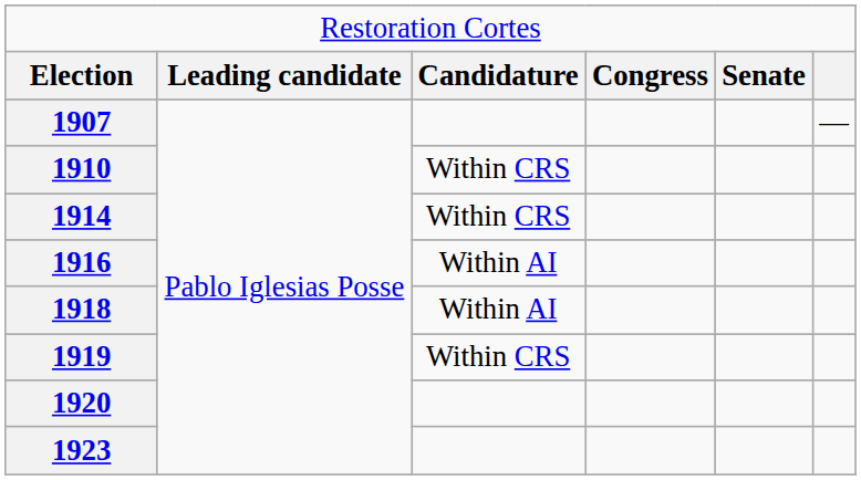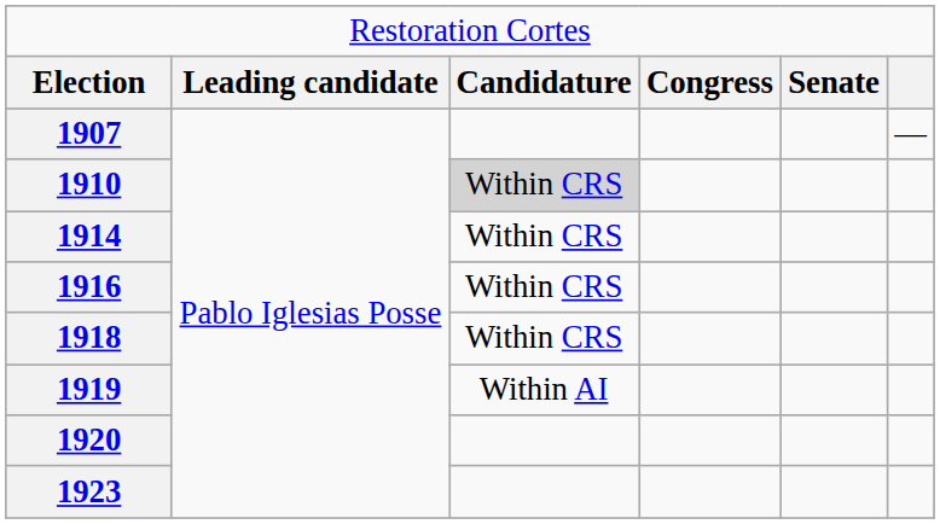 <table class="wikitable" style="text-align:right;">
 <tr>
 <td colspan="6" align="center"><a href='#'>Restoration Cortes</a></td>
 </tr>
 <tr>
 <th style="width:75px;">Election</th>
 <th>Leading candidate</th>
 <th>Candidature</th>
 <th>Congress</th>
 <th>Senate</th>
 <th></th>
 </tr>
 <tr>
 <th><a href='#'>1907</a></th>
 <td rowspan="8" style="text-align:left;"><a href='#'>Pablo Iglesias Posse</a></td>
 <td></td>
 <td></td>
 <td></td>
 <td style="text-align:center;">—</td>
 </tr>
 <tr>
 <th><a href='#'>1910</a></th>
-<td style="text-align:center;">Within <a href='#'>CRS</a></td>
+<td style="background: lightgrey; text-align:center;">Within <a href='#'>CRS</a></td>
 <td></td>
 <td></td>
 <td></td>
 </tr>
 <tr>
 <th><a href='#'>1914</a></th>
 <td style="text-align:center;">Within <a href='#'>CRS</a></td>
 <td></td>
 <td></td>
 <td></td>
 </tr>
 <tr>
 <th><a href='#'>1916</a></th>
-<td style="text-align:center;">Within <a href='#'>AI</a></td>
+<td style="text-align:center;">Within <a href='#'>CRS</a></td>
 <td></td>
 <td></td>
 <td></td>
 </tr>
 <tr>
 <th><a href='#'>1918</a></th>
-<td style="text-align:center;">Within <a href='#'>AI</a></td>
+<td style="text-align:center;">Within <a href='#'>CRS</a></td>
 <td></td>
 <td></td>
 <td></td>
 </tr>
 <tr>
 <th><a href='#'>1919</a></th>
-<td style="text-align:center;">Within <a href='#'>CRS</a></td>
+<td style="text-align:center;">Within <a href='#'>AI</a></td>
 <td></td>
 <td></td>
 <td></td>
 </tr>
 <tr>
 <th><a href='#'>1920</a></th>
 <td></td>
 <td></td>
 <td></td>
 <td></td>
 </tr>
 <tr>
 <th><a href='#'>1923</a></th>
 <td></td>
 <td></td>
 <td></td>
 <td></td>
 </tr>
 </table>
